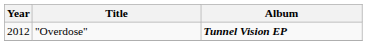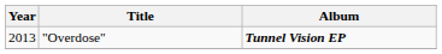 <table class="wikitable">
 <tr>
 <th width="22" rowspan="1"><strong>Year</strong></th>
 <th width="230" rowspan="1"><strong>Title</strong></th>
 <th width="220" rowspan="1"><strong>Album</strong></th>
 </tr>
 <tr>
-<td>2012</td>
+<td>2013</td>
 <td>"Overdose"</td>
 <td><strong><em>Tunnel Vision EP</em></strong></td>
 </tr>
 <tr>
 </tr>
 </table>
